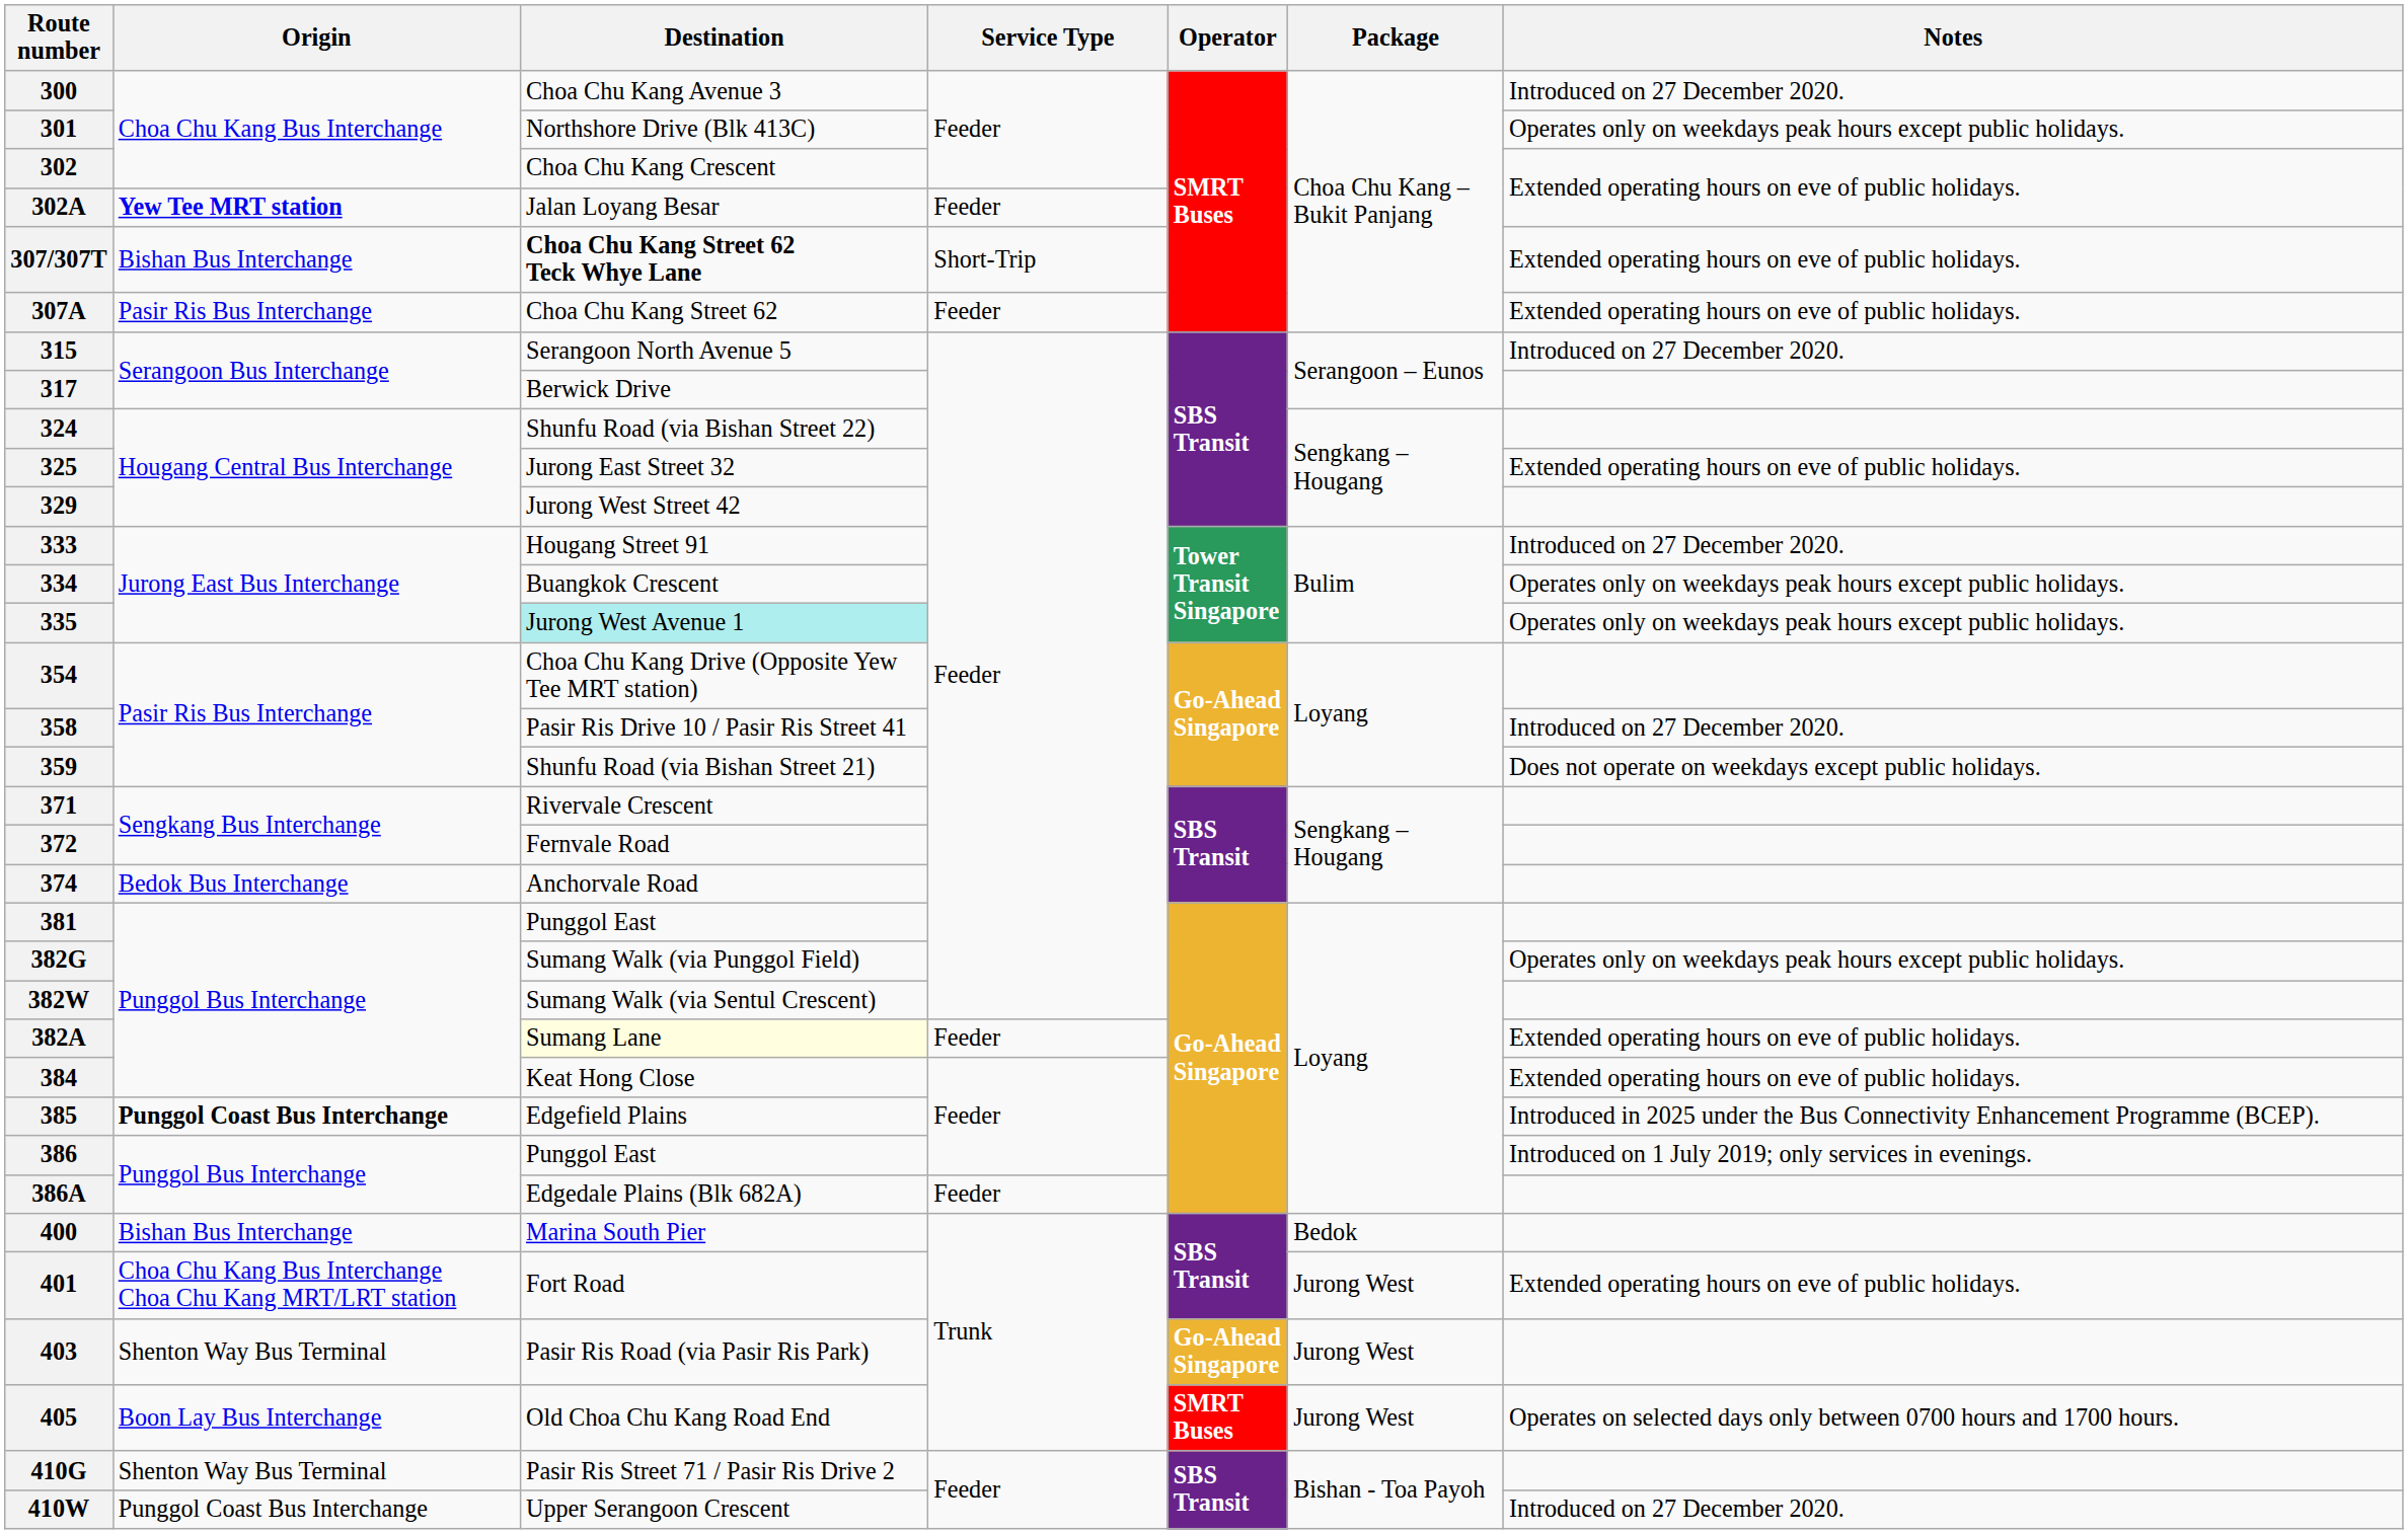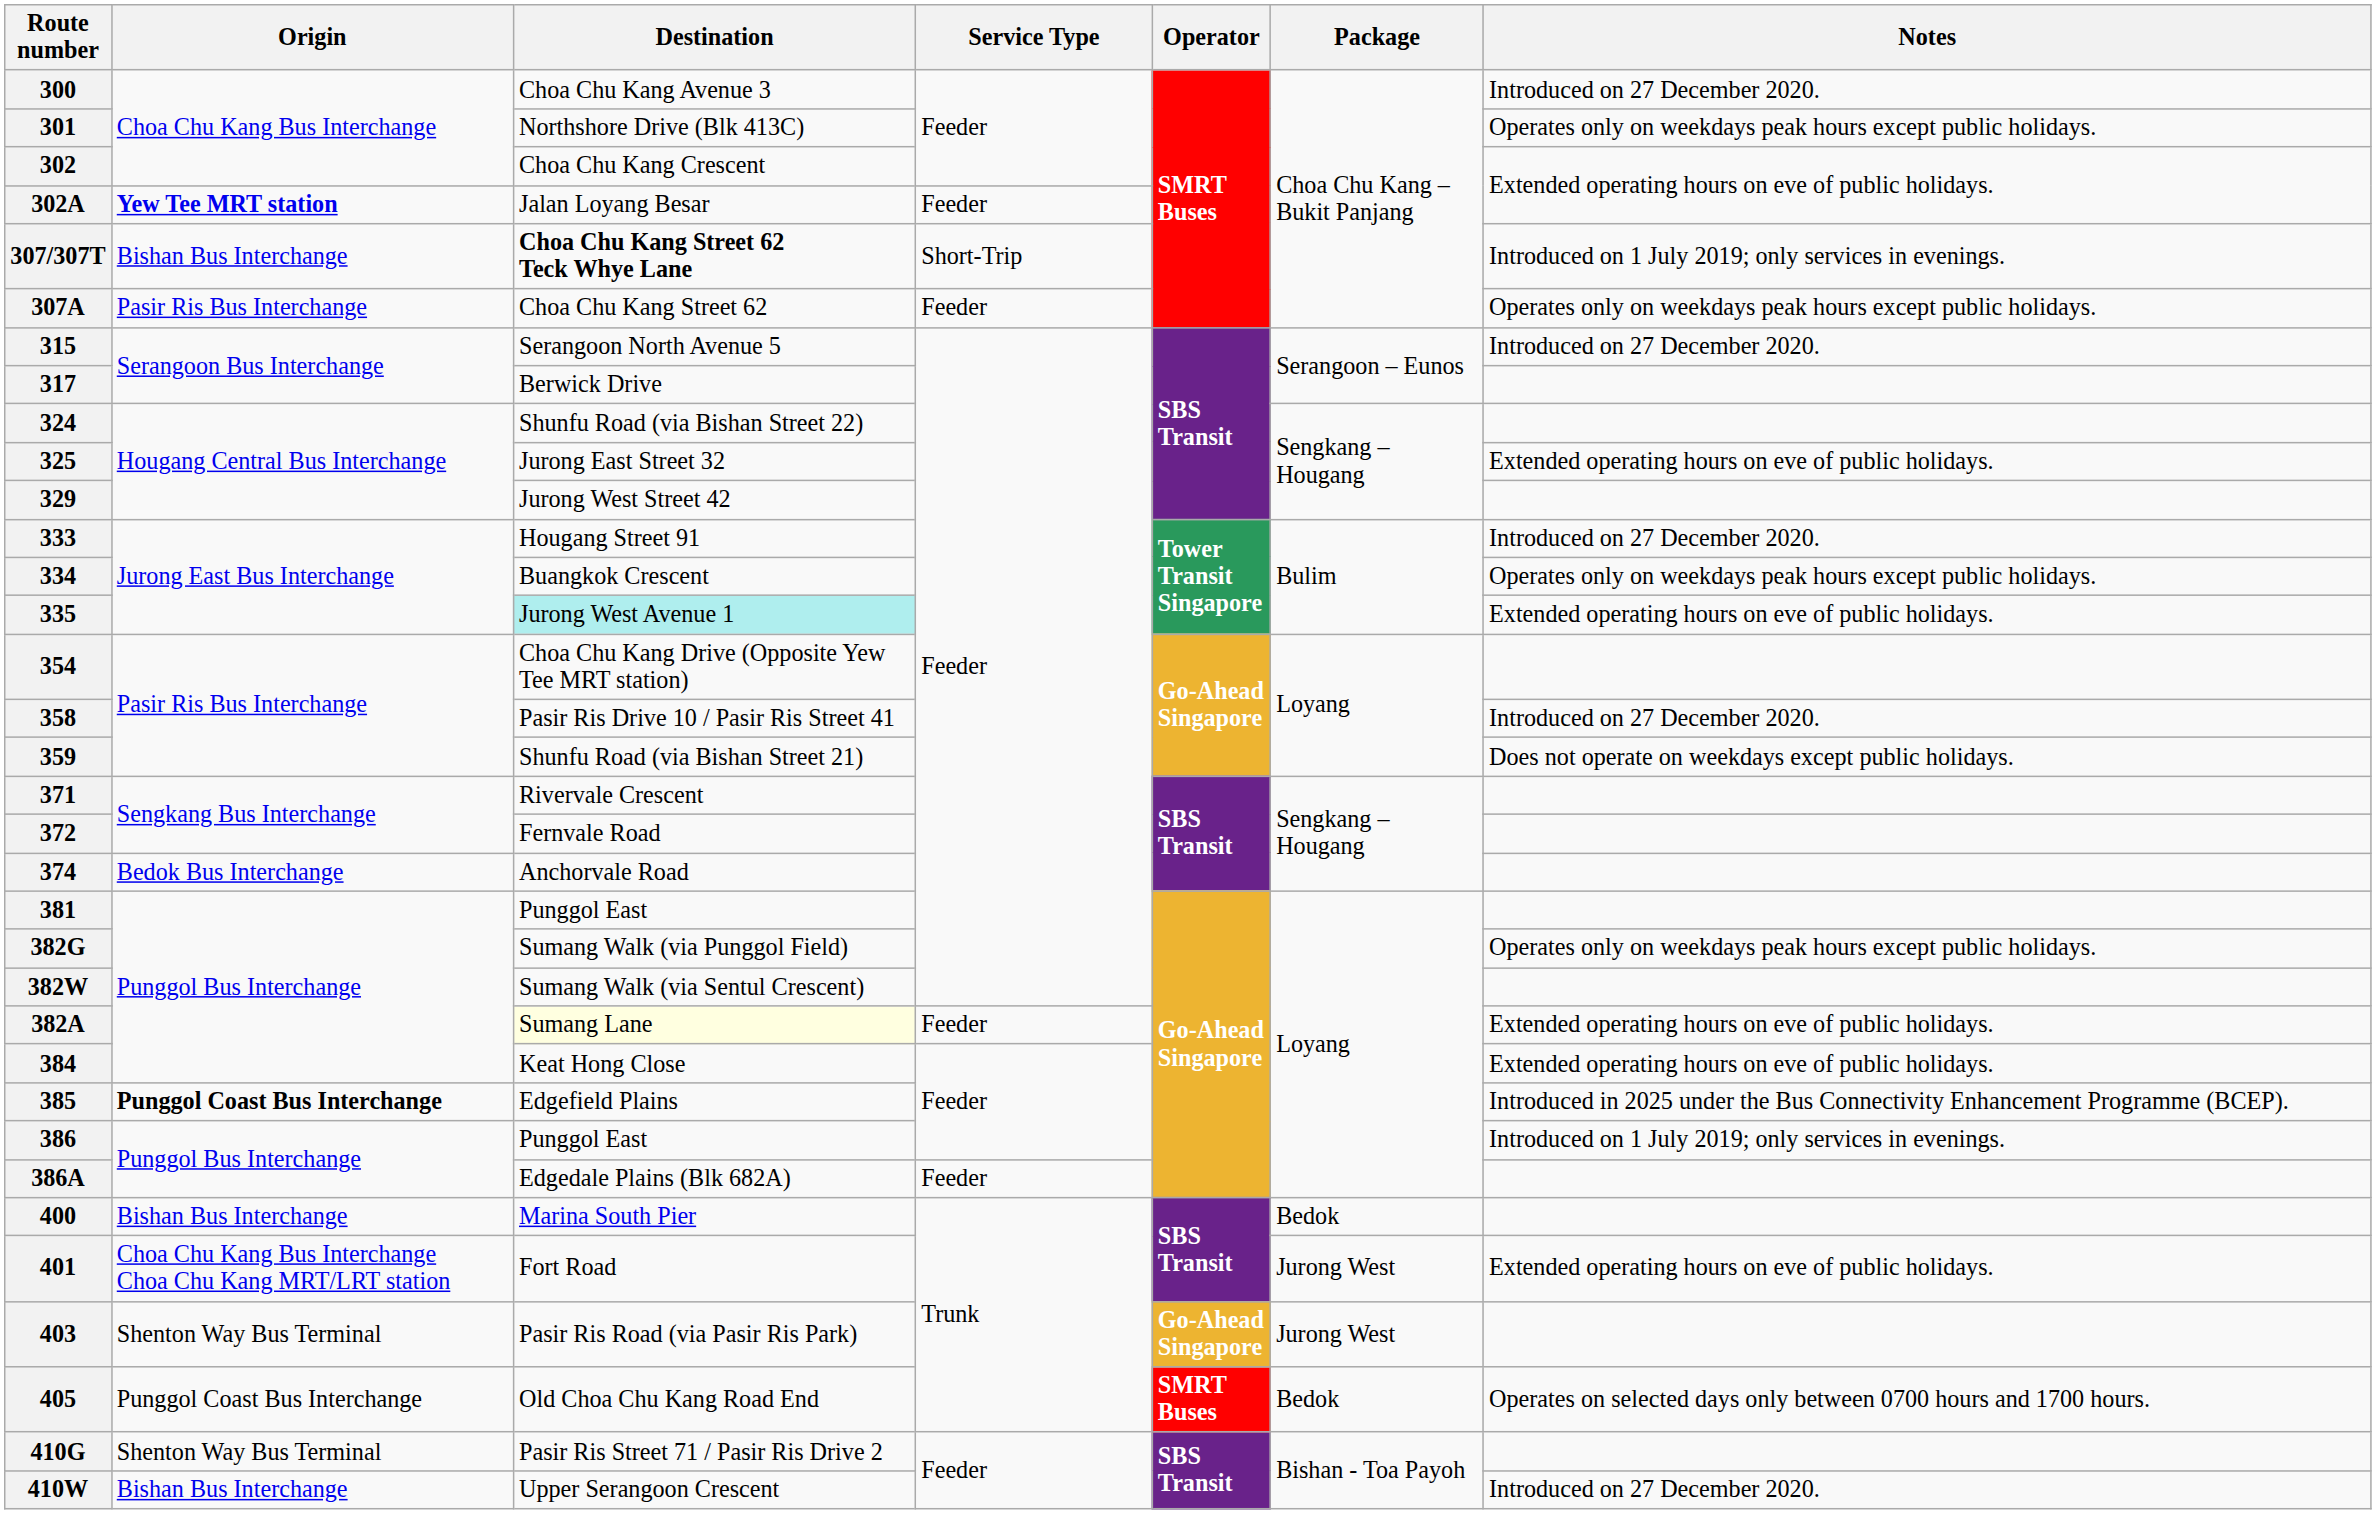 <table class="wikitable">
 <tr>
 <th style="width:4%;">Route<br>number</th>
 <th style="width:17%;">Origin</th>
 <th style="width:17%;">Destination</th>
 <th style="width:10%;">Service Type</th>
 <th style="width:5%;">Operator</th>
 <th style="width:9%;">Package</th>
 <th>Notes</th>
 </tr>
 <tr>
 <th>300</th>
 <td rowspan="3"><a href='#'>Choa Chu Kang Bus Interchange</a></td>
 <td>Choa Chu Kang Avenue 3</td>
 <td rowspan=3>Feeder</td>
 <td rowspan="6" style="background-color:#ff0000; color: white"><strong>SMRT Buses</strong></td>
 <td rowspan="6">Choa Chu Kang – Bukit Panjang</td>
 <td>Introduced on 27 December 2020.</td>
 </tr>
 <tr>
 <th>301</th>
 <td>Northshore Drive (Blk 413C)</td>
 <td>Operates only on weekdays peak hours except public holidays.</td>
 </tr>
 <tr>
 <th>302</th>
 <td>Choa Chu Kang Crescent</td>
 <td rowspan="2">Extended operating hours on eve of public holidays.</td>
 </tr>
 <tr>
 <th>302A</th>
 <td><strong><a href='#'>Yew Tee MRT station</a></strong></td>
 <td>Jalan Loyang Besar</td>
 <td>Feeder</td>
 </tr>
 <tr>
 <th>307/307T</th>
 <td><a href='#'>Bishan Bus Interchange</a></td>
 <td><strong>Choa Chu Kang Street 62<br>Teck Whye Lane</strong></td>
 <td>Short-Trip</td>
-<td>Extended operating hours on eve of public holidays.</td>
+<td>Introduced on 1 July 2019; only services in evenings.</td>
 </tr>
 <tr>
 <th>307A</th>
 <td><a href='#'>Pasir Ris Bus Interchange</a></td>
 <td>Choa Chu Kang Street 62</td>
 <td>Feeder</td>
-<td>Extended operating hours on eve of public holidays.</td>
+<td>Operates only on weekdays peak hours except public holidays.</td>
 </tr>
 <tr>
 <th>315</th>
 <td rowspan="2"><a href='#'>Serangoon Bus Interchange</a></td>
 <td>Serangoon North Avenue 5</td>
 <td rowspan=17>Feeder</td>
 <td rowspan="5" style="background-color:#69228A; color: white"><strong>SBS Transit</strong></td>
 <td rowspan="2">Serangoon – Eunos</td>
 <td>Introduced on 27 December 2020.</td>
 </tr>
 <tr>
 <th>317</th>
 <td>Berwick Drive</td>
 <td></td>
 </tr>
 <tr>
 <th>324</th>
 <td rowspan="3"><a href='#'>Hougang Central Bus Interchange</a></td>
 <td>Shunfu Road (via Bishan Street 22)</td>
 <td rowspan="3">Sengkang – Hougang</td>
 <td></td>
 </tr>
 <tr>
 <th>325</th>
 <td>Jurong East Street 32</td>
 <td>Extended operating hours on eve of public holidays.</td>
 </tr>
 <tr>
 <th>329</th>
 <td>Jurong West Street 42</td>
 <td></td>
 </tr>
 <tr>
 <th>333</th>
 <td rowspan="3"><a href='#'>Jurong East Bus Interchange</a></td>
 <td>Hougang Street 91</td>
 <td rowspan="3" style="background-color: #29995c; color: white"><strong>Tower Transit Singapore</strong></td>
 <td rowspan="3">Bulim</td>
 <td>Introduced on 27 December 2020.</td>
 </tr>
 <tr>
 <th>334</th>
 <td>Buangkok Crescent</td>
 <td>Operates only on weekdays peak hours except public holidays.</td>
 </tr>
 <tr>
 <th>335</th>
 <td style="background: paleturquoise;">Jurong West Avenue 1</td>
-<td>Operates only on weekdays peak hours except public holidays.</td>
+<td>Extended operating hours on eve of public holidays.</td>
 </tr>
 <tr>
 <th>354</th>
 <td rowspan="3"><a href='#'>Pasir Ris Bus Interchange</a></td>
 <td>Choa Chu Kang Drive (Opposite Yew Tee MRT station)</td>
 <td rowspan=3 style="background-color:#EDB431; color: white"><strong>Go-Ahead Singapore</strong></td>
 <td rowspan="3">Loyang</td>
 <td></td>
 </tr>
 <tr>
 <th>358</th>
 <td>Pasir Ris Drive 10 / Pasir Ris Street 41</td>
 <td>Introduced on 27 December 2020.</td>
 </tr>
 <tr>
 <th>359</th>
 <td>Shunfu Road (via Bishan Street 21)</td>
 <td>Does not operate on weekdays except public holidays.</td>
 </tr>
 <tr>
 <th>371</th>
 <td rowspan="2"><a href='#'>Sengkang Bus Interchange</a></td>
 <td>Rivervale Crescent</td>
 <td rowspan="3" style="background-color:#69228A; color: white"><strong>SBS Transit</strong></td>
 <td rowspan="3">Sengkang – Hougang</td>
 <td></td>
 </tr>
 <tr>
 <th>372</th>
 <td>Fernvale Road</td>
 <td></td>
 </tr>
 <tr>
 <th>374</th>
 <td><a href='#'>Bedok Bus Interchange</a></td>
 <td>Anchorvale Road</td>
 <td></td>
 </tr>
 <tr>
 <th>381</th>
 <td rowspan="5"><a href='#'>Punggol Bus Interchange</a></td>
 <td>Punggol East</td>
 <td rowspan="8" style="background-color:#EDB431; color: white"><strong>Go-Ahead Singapore</strong></td>
 <td rowspan="8">Loyang</td>
 <td></td>
 </tr>
 <tr>
 <th>382G</th>
 <td>Sumang Walk (via Punggol Field)</td>
 <td>Operates only on weekdays peak hours except public holidays.</td>
 </tr>
 <tr>
 <th>382W</th>
 <td>Sumang Walk (via Sentul Crescent)</td>
 <td></td>
 </tr>
 <tr>
 <th>382A</th>
 <td style="background: lightyellow;">Sumang Lane</td>
 <td>Feeder</td>
 <td>Extended operating hours on eve of public holidays.</td>
 </tr>
 <tr>
 <th>384</th>
 <td>Keat Hong Close</td>
 <td rowspan="3">Feeder</td>
 <td>Extended operating hours on eve of public holidays.</td>
 </tr>
 <tr>
 <th>385</th>
 <td><strong>Punggol Coast Bus Interchange</strong></td>
 <td>Edgefield Plains</td>
 <td>Introduced in 2025 under the Bus Connectivity Enhancement Programme (BCEP).</td>
 </tr>
 <tr>
 <th>386</th>
 <td rowspan="2"><a href='#'>Punggol Bus Interchange</a></td>
 <td>Punggol East</td>
 <td>Introduced on 1 July 2019; only services in evenings.</td>
 </tr>
 <tr>
 <th>386A</th>
 <td>Edgedale Plains (Blk 682A)</td>
 <td>Feeder</td>
 <td></td>
 </tr>
 <tr>
 <th>400</th>
 <td><a href='#'>Bishan Bus Interchange</a></td>
 <td><a href='#'>Marina South Pier</a></td>
 <td rowspan=4>Trunk</td>
 <td rowspan="2" style="background-color:#69228A; color: white"><strong>SBS Transit</strong></td>
 <td>Bedok</td>
 <td></td>
 </tr>
 <tr>
 <th>401</th>
 <td><a href='#'>Choa Chu Kang Bus Interchange</a><br><a href='#'>Choa Chu Kang MRT/LRT station</a></td>
 <td>Fort Road</td>
 <td>Jurong West</td>
 <td>Extended operating hours on eve of public holidays.</td>
 </tr>
 <tr>
 <th>403</th>
 <td>Shenton Way Bus Terminal</td>
 <td>Pasir Ris Road (via Pasir Ris Park)</td>
 <td style="background-color:#EDB431; color: white"><strong>Go-Ahead Singapore</strong></td>
 <td>Jurong West</td>
 <td></td>
 </tr>
 <tr>
 <th>405</th>
-<td><a href='#'>Boon Lay Bus Interchange</a></td>
+<td>Punggol Coast Bus Interchange</td>
 <td>Old Choa Chu Kang Road End</td>
 <td style="background-color:#ff0000; color: white"><strong>SMRT Buses</strong></td>
-<td>Jurong West</td>
+<td>Bedok</td>
 <td>Operates on selected days only between 0700 hours and 1700 hours.</td>
 </tr>
 <tr>
 <th>410G</th>
 <td>Shenton Way Bus Terminal</td>
 <td>Pasir Ris Street 71 / Pasir Ris Drive 2</td>
 <td rowspan=2>Feeder</td>
 <td rowspan="2" style="background-color:#69228A; color: white"><strong>SBS Transit</strong></td>
 <td rowspan=2>Bishan - Toa Payoh</td>
 <td></td>
 </tr>
 <tr>
 <th>410W</th>
-<td>Punggol Coast Bus Interchange</td>
+<td><a href='#'>Bishan Bus Interchange</a></td>
 <td>Upper Serangoon Crescent</td>
 <td>Introduced on 27 December 2020.</td>
 </tr>
 </table>
